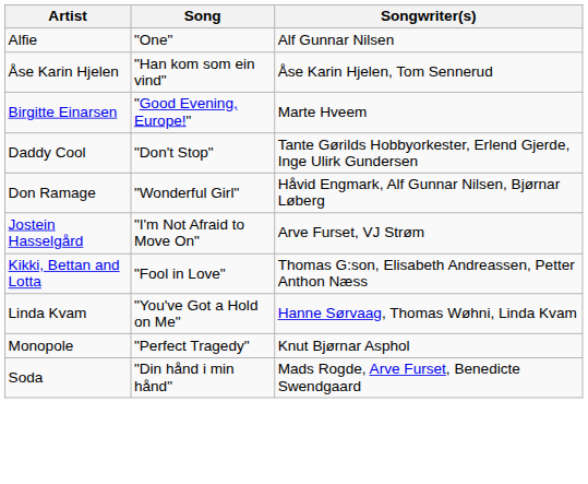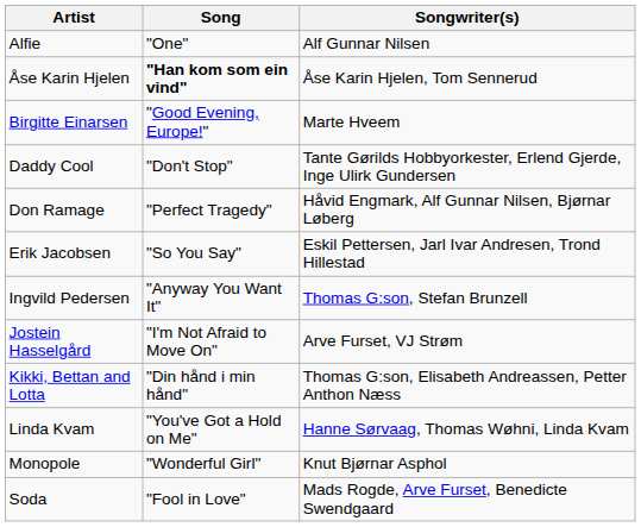 <table class="sortable wikitable" style="margin: 1em auto 1em auto;">
 <tr>
 <th>Artist</th>
 <th>Song</th>
 <th>Songwriter(s)</th>
 </tr>
 <tr>
 <td>Alfie</td>
 <td>"One"</td>
 <td>Alf Gunnar Nilsen</td>
 </tr>
 <tr>
 <td>Åse Karin Hjelen</td>
-<td>"Han kom som ein vind"</td>
+<td><strong>"Han kom som ein vind"</strong></td>
 <td>Åse Karin Hjelen, Tom Sennerud</td>
 </tr>
 <tr>
 <td><a href='#'>Birgitte Einarsen</a></td>
 <td>"<a href='#'>Good Evening, Europe!</a>"</td>
 <td>Marte Hveem</td>
 </tr>
 <tr>
 <td>Daddy Cool</td>
 <td>"Don't Stop"</td>
 <td>Tante Gørilds Hobbyorkester, Erlend Gjerde, Inge Ulirk Gundersen</td>
 </tr>
 <tr>
 <td>Don Ramage</td>
-<td>"Wonderful Girl"</td>
+<td>"Perfect Tragedy"</td>
 <td>Håvid Engmark, Alf Gunnar Nilsen, Bjørnar Løberg</td>
+</tr>
+<tr>
+<td>Erik Jacobsen</td>
+<td>"So You Say"</td>
+<td>Eskil Pettersen, Jarl Ivar Andresen, Trond Hillestad</td>
+</tr>
+<tr>
+<td>Ingvild Pedersen</td>
+<td>"Anyway You Want It"</td>
+<td><a href='#'>Thomas G:son</a>, Stefan Brunzell</td>
 </tr>
 <tr>
 <td><a href='#'>Jostein Hasselgård</a></td>
 <td>"I'm Not Afraid to Move On"</td>
 <td>Arve Furset, VJ Strøm</td>
 </tr>
 <tr>
 <td><a href='#'>Kikki, Bettan and Lotta</a></td>
-<td>"Fool in Love"</td>
+<td>"Din hånd i min hånd"</td>
 <td>Thomas G:son, Elisabeth Andreassen, Petter Anthon Næss</td>
 </tr>
 <tr>
 <td>Linda Kvam</td>
 <td>"You've Got a Hold on Me"</td>
 <td><a href='#'>Hanne Sørvaag</a>, Thomas Wøhni, Linda Kvam</td>
 </tr>
 <tr>
 <td>Monopole</td>
-<td>"Perfect Tragedy"</td>
+<td>"Wonderful Girl"</td>
 <td>Knut Bjørnar Asphol</td>
 </tr>
 <tr>
 <td>Soda</td>
-<td>"Din hånd i min hånd"</td>
+<td>"Fool in Love"</td>
 <td>Mads Rogde, <a href='#'>Arve Furset</a>, Benedicte Swendgaard</td>
 </tr>
 </table>
